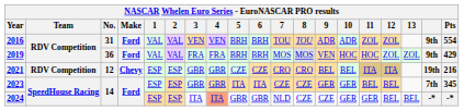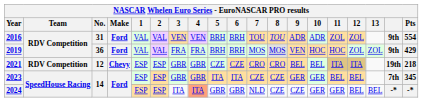 <table class="wikitable" style="text-align:center; font-size:75%">
 <tr>
 <th colspan=21><a href='#'>NASCAR</a> <a href='#'>Whelen Euro Series</a> - EuroNASCAR PRO results</th>
 </tr>
 <tr>
 <th>Year</th>
 <th>Team</th>
 <th>No.</th>
 <th>Make</th>
 <th>1</th>
 <th>2</th>
 <th>3</th>
 <th>4</th>
 <th>5</th>
 <th>6</th>
 <th>7</th>
 <th>8</th>
 <th>9</th>
 <th>10</th>
 <th>11</th>
 <th>12</th>
 <th>13</th>
 <th></th>
 <th>Pts</th>
 </tr>
 <tr>
 <th><a href='#'>2016</a></th>
 <th rowspan=2>RDV Competition</th>
 <th>31</th>
 <th><a href='#'>Ford</a></th>
 <td style="background-color:#DFFFDF"><a href='#'>VAL</a><br></td>
 <td style="background-color:#EFCFFF"><a href='#'>VAL</a><br></td>
 <td style="background-color:#FFDF9F"><a href='#'>VEN</a><br></td>
 <td style="background-color:#EFCFFF"><a href='#'>VEN</a><br></td>
 <td style="background-color:#DFFFDF"><a href='#'>BRH</a><br></td>
 <td style="background-color:#DFFFDF"><a href='#'>BRH</a><br></td>
 <td style="background-color:#FFDF9F"><a href='#'>TOU</a><br></td>
 <td style="background-color:#FFDF9F"><em><a href='#'>TOU</a></em><br></td>
 <td style="background-color:#FFDF9F"><a href='#'>ADR</a><br></td>
 <td style="background-color:#DFFFDF"><a href='#'>ADR</a><br></td>
 <td style="background-color:#FFDF9F"><a href='#'>ZOL</a><br></td>
 <td style="background-color:#FFDF9F"><a href='#'>ZOL</a><br></td>
 <td></td>
 <th>9th</th>
 <th>554</th>
 </tr>
 <tr>
 <th><a href='#'>2019</a></th>
 <th>36</th>
 <th><a href='#'>Ford</a></th>
 <td style="background-color:#DFFFDF"><a href='#'>VAL</a><br></td>
 <td style="background-color:#EFCFFF"><a href='#'>VAL</a><br></td>
 <td style="background-color:#DFFFDF"><a href='#'>FRA</a><br></td>
 <td style="background-color:#DFFFDF"><a href='#'>FRA</a><br></td>
 <td style="background-color:#DFFFDF"><a href='#'>BRH</a><br></td>
 <td style="background-color:#DFFFDF"><a href='#'>BRH</a><br></td>
 <td style="background-color:#DFFFDF"><a href='#'>MOS</a><br></td>
 <td style="background-color:#DFDFDF"><a href='#'>MOS</a><br></td>
 <td style="background-color:#FFDF9F"><a href='#'>VEN</a><br></td>
 <td style="background-color:#FFDF9F"><a href='#'>HOC</a><br></td>
 <td style="background-color:#FFDF9F"><a href='#'>HOC</a><br></td>
 <td style="background-color:#DFFFDF"><a href='#'>ZOL</a><br></td>
 <td style="background-color:#DFFFDF"><a href='#'>ZOL</a><br></td>
 <th>9th</th>
 <th>429</th>
 </tr>
 <tr>
 <th><a href='#'>2021</a></th>
 <th>RDV Competition</th>
 <th>12</th>
 <th><a href='#'>Chevy</a></th>
 <td style="background-color:#DFFFDF"><a href='#'>ESP</a><br></td>
 <td style="background-color:#DFFFDF"><a href='#'>ESP</a><br></td>
 <td style="background-color:#DFFFDF"><a href='#'>GBR</a><br></td>
 <td style="background-color:#DFFFDF"><a href='#'>GBR</a><br></td>
 <td style="background-color:#DFFFDF"><a href='#'>CZE</a><br></td>
 <td style="background-color:#FFDF9F"><a href='#'>CZE</a><br></td>
 <td style="background-color:#FFDF9F"><a href='#'>CRO</a><br></td>
 <td style="background-color:#FFDF9F"><a href='#'>CRO</a><br></td>
 <td style="background-color:#FFDF9F"><a href='#'>BEL</a><br></td>
 <td style="background-color:#DFFFDF"><a href='#'>BEL</a><br></td>
 <td style="background-color:#DFC484"><a href='#'>ITA</a><br></td>
 <td style="background-color:#DFC484"><a href='#'>ITA</a><br></td>
 <td></td>
 <th>19th</th>
-<th>216</th>
+<th>218</th>
 </tr>
 <tr>
 <th><a href='#'>2023</a></th>
 <th rowspan=2><a href='#'>SpeedHouse Racing</a></th>
 <th rowspan=2>14</th>
 <th rowspan=2><a href='#'>Ford</a></th>
 <td style="background-color:#DFFFDF"><a href='#'>ESP</a><br></td>
 <td style="background-color:#FFDF9F"><a href='#'>ESP</a><br></td>
 <td style="background-color:#DFFFDF"><a href='#'>GBR</a><br></td>
 <td style="background-color:#FFDF9F"><a href='#'>GBR</a><br></td>
 <td style="background-color:#FFDF9F"><a href='#'>ITA</a><br></td>
 <td style="background-color:#FFDF9F"><a href='#'>ITA</a><br></td>
 <td style="background-color:#FFDF9F"><a href='#'>CZE</a><br></td>
 <td style="background-color:#FFDF9F"><a href='#'>CZE</a><br></td>
 <td style="background-color:#FFDF9F"><a href='#'>GER</a><br></td>
 <td style="background-color:#DFFFDF"><a href='#'>GER</a><br></td>
 <td style="background-color:#FFDF9F"><a href='#'>BEL</a><br></td>
 <td style="background-color:#FFDF9F"><a href='#'>BEL</a><br></td>
 <td></td>
 <th>7th</th>
 <th>345</th>
 </tr>
 <tr>
 <th><a href='#'>2024</a></th>
 <td style="background:#FFDF9F"><a href='#'>ESP</a><br></td>
 <td style="background:#FFDF9F"><a href='#'>ESP</a><br></td>
 <td><a href='#'>ITA</a></td>
 <td style="background: lightsalmon;"><a href='#'>ITA</a></td>
 <td><a href='#'>GBR</a></td>
 <td><a href='#'>GBR</a></td>
 <td><a href='#'>NLD</a></td>
 <td><a href='#'>CZE</a></td>
 <td><a href='#'>CZE</a></td>
 <td><a href='#'>GER</a></td>
 <td><a href='#'>GER</a></td>
 <td><a href='#'>BEL</a></td>
 <td><a href='#'>BEL</a></td>
 <th>-*</th>
 <th>-*</th>
 </tr>
 </table>
